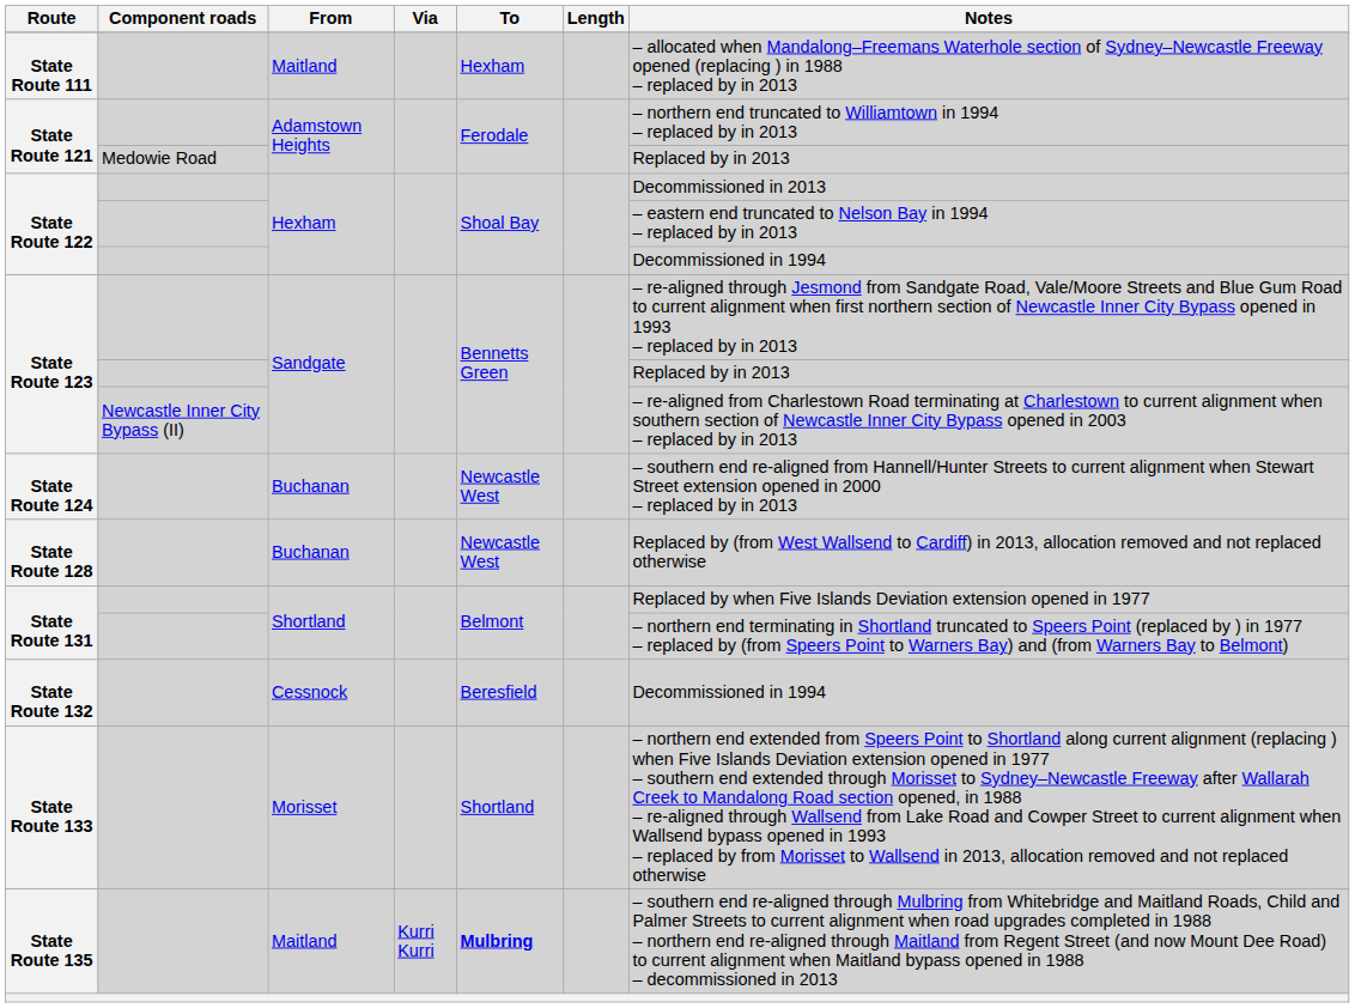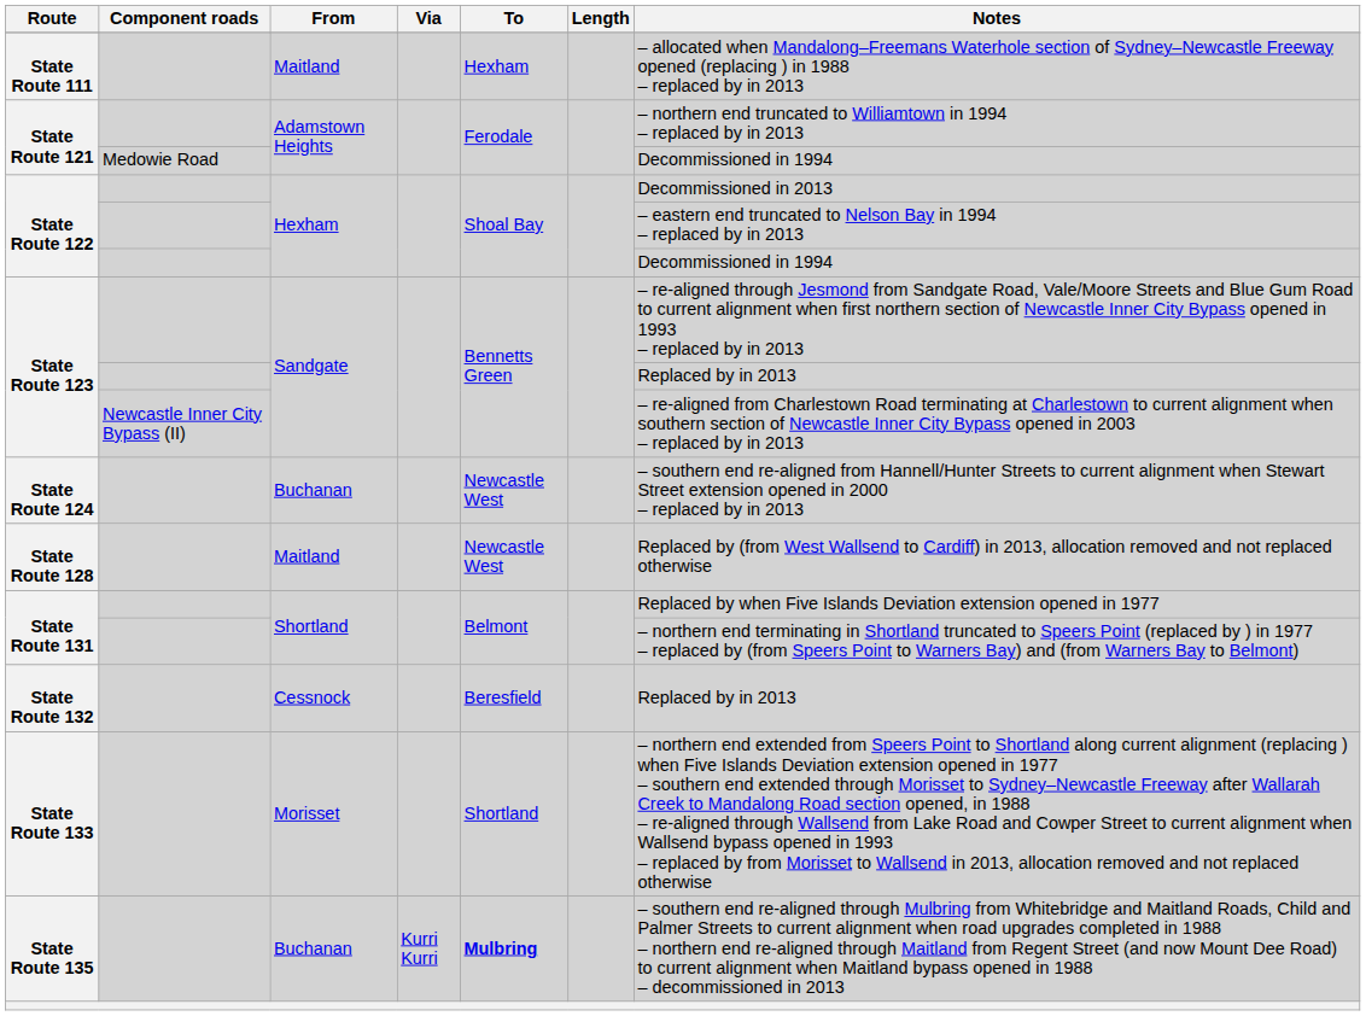 <table class="wikitable sortable">
 <tr>
 <th scope="col">Route</th>
 <th scope="col">Component roads</th>
 <th scope="col">From</th>
 <th scope="col">Via</th>
 <th scope="col">To</th>
 <th scope="col">Length</th>
 <th scope="col">Notes</th>
 </tr>
 <tr>
 </tr>
 <tr style="background:#d3d3d3;">
 <th><br>State Route 111</th>
 <td></td>
 <td><a href='#'>Maitland</a></td>
 <td></td>
 <td><a href='#'>Hexham</a></td>
 <td></td>
 <td>– allocated when <a href='#'>Mandalong–Freemans Waterhole section</a> of <a href='#'>Sydney–Newcastle Freeway</a> opened (replacing ) in 1988<br>– replaced by  in 2013</td>
 </tr>
 <tr style="background:#d3d3d3;">
 <th rowspan="2"><br>State Route 121</th>
 <td></td>
 <td rowspan="2"><a href='#'>Adamstown Heights</a></td>
 <td rowspan="2"></td>
 <td rowspan="2"><a href='#'>Ferodale</a></td>
 <td rowspan="2"></td>
 <td>– northern end truncated to <a href='#'>Williamtown</a> in 1994<br>– replaced by  in 2013</td>
 </tr>
 <tr style="background:#d3d3d3;">
 <td>Medowie Road</td>
-<td>Replaced by  in 2013</td>
+<td>Decommissioned in 1994</td>
 </tr>
 <tr style="background:#d3d3d3;">
 <th rowspan="3"><br>State Route 122</th>
 <td></td>
 <td rowspan="3"><a href='#'>Hexham</a></td>
 <td rowspan="3"></td>
 <td rowspan="3"><a href='#'>Shoal Bay</a></td>
 <td rowspan="3"></td>
 <td>Decommissioned in 2013</td>
 </tr>
 <tr style="background:#d3d3d3;">
 <td></td>
 <td>– eastern end truncated to <a href='#'>Nelson Bay</a> in 1994<br>– replaced by  in 2013</td>
 </tr>
 <tr style="background:#d3d3d3;">
 <td></td>
 <td>Decommissioned in 1994</td>
 </tr>
 <tr style="background:#d3d3d3;">
 <th rowspan="3"><br>State Route 123</th>
 <td></td>
 <td rowspan="3"><a href='#'>Sandgate</a></td>
 <td rowspan="3"></td>
 <td rowspan="3"><a href='#'>Bennetts Green</a></td>
 <td rowspan="3"></td>
 <td>– re-aligned through <a href='#'>Jesmond</a> from Sandgate Road, Vale/Moore Streets and Blue Gum Road to current alignment when first northern section of <a href='#'>Newcastle Inner City Bypass</a> opened in 1993<br>– replaced by  in 2013</td>
 </tr>
 <tr style="background:#d3d3d3;">
 <td></td>
 <td>Replaced by  in 2013</td>
 </tr>
 <tr style="background:#d3d3d3;">
 <td><a href='#'>Newcastle Inner City Bypass</a> (II)</td>
 <td>– re-aligned from Charlestown Road terminating at <a href='#'>Charlestown</a> to current alignment when southern section of <a href='#'>Newcastle Inner City Bypass</a> opened in 2003<br>– replaced by  in 2013</td>
 </tr>
 <tr style="background:#d3d3d3;">
 <th><br>State Route 124</th>
 <td></td>
 <td><a href='#'>Buchanan</a></td>
 <td></td>
 <td><a href='#'>Newcastle West</a></td>
 <td></td>
 <td>– southern end re-aligned from Hannell/Hunter Streets to current alignment when Stewart Street extension opened in 2000<br>– replaced by  in 2013</td>
 </tr>
 <tr style="background:#d3d3d3;">
 <th><br>State Route 128</th>
 <td></td>
-<td><a href='#'>Buchanan</a></td>
+<td><a href='#'>Maitland</a></td>
 <td></td>
 <td><a href='#'>Newcastle West</a></td>
 <td></td>
 <td>Replaced by  (from <a href='#'>West Wallsend</a> to <a href='#'>Cardiff</a>) in 2013, allocation removed and not replaced otherwise</td>
 </tr>
 <tr style="background:#d3d3d3;">
 <th rowspan="2"><br>State Route 131</th>
 <td></td>
 <td rowspan="2"><a href='#'>Shortland</a></td>
 <td rowspan="2"></td>
 <td rowspan="2"><a href='#'>Belmont</a></td>
 <td rowspan="2"></td>
 <td>Replaced by  when Five Islands Deviation extension opened in 1977</td>
 </tr>
 <tr style="background:#d3d3d3;">
 <td></td>
 <td>– northern end terminating in <a href='#'>Shortland</a> truncated to <a href='#'>Speers Point</a> (replaced by ) in 1977<br>– replaced by  (from <a href='#'>Speers Point</a> to <a href='#'>Warners Bay</a>) and  (from <a href='#'>Warners Bay</a> to <a href='#'>Belmont</a>)</td>
 </tr>
 <tr style="background:#d3d3d3;">
 <th><br>State Route 132</th>
 <td></td>
 <td><a href='#'>Cessnock</a></td>
 <td></td>
 <td><a href='#'>Beresfield</a></td>
 <td></td>
-<td>Decommissioned in 1994</td>
+<td>Replaced by  in 2013</td>
 </tr>
 <tr style="background:#d3d3d3;">
 <th><br>State Route 133</th>
 <td></td>
 <td><a href='#'>Morisset</a></td>
 <td></td>
 <td><a href='#'>Shortland</a></td>
 <td></td>
 <td>– northern end extended from <a href='#'>Speers Point</a> to <a href='#'>Shortland</a> along current alignment (replacing ) when Five Islands Deviation extension opened in 1977<br>– southern end extended through <a href='#'>Morisset</a> to <a href='#'>Sydney–Newcastle Freeway</a> after <a href='#'>Wallarah Creek to Mandalong Road section</a> opened, in 1988<br>– re-aligned through <a href='#'>Wallsend</a> from Lake Road and Cowper Street to current alignment when Wallsend bypass opened in 1993<br>– replaced by  from <a href='#'>Morisset</a> to <a href='#'>Wallsend</a> in 2013, allocation removed and not replaced otherwise</td>
 </tr>
 <tr style="background:#d3d3d3;">
 <th><br>State Route 135</th>
 <td></td>
-<td><a href='#'>Maitland</a></td>
+<td><a href='#'>Buchanan</a></td>
 <td><a href='#'>Kurri Kurri</a></td>
 <td><strong><a href='#'>Mulbring</a></strong></td>
 <td></td>
 <td>– southern end re-aligned through <a href='#'>Mulbring</a> from Whitebridge and Maitland Roads, Child and Palmer Streets to current alignment when road upgrades completed in 1988<br>– northern end re-aligned through <a href='#'>Maitland</a> from Regent Street (and now Mount Dee Road) to current alignment when Maitland bypass opened in 1988<br>– decommissioned in 2013</td>
 </tr>
 <tr>
 <td colspan="7" style="text-align:center; background:#f2f2f2;"></td>
 </tr>
 </table>
